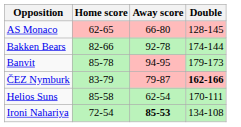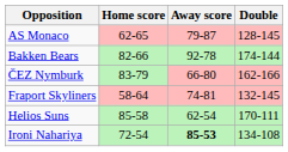 <table class="wikitable" style="text-align: center;">
 <tr>
 <th>Opposition</th>
 <th>Home score</th>
 <th>Away score</th>
 <th>Double</th>
 </tr>
 <tr>
 <td align="left"> <a href='#'>AS Monaco</a></td>
 <td bgcolor=#FFBBBB>62-65</td>
-<td bgcolor=#FFBBBB>66-80</td>
+<td bgcolor=#FFBBBB>79-87</td>
 <td bgcolor=#FFBBBB>128-145</td>
 </tr>
 <tr>
 <td align="left"> <a href='#'>Bakken Bears</a></td>
 <td bgcolor=#BBF3BB>82-66</td>
 <td bgcolor=#BBF3BB>92-78</td>
 <td bgcolor=#BBF3BB>174-144</td>
 </tr>
 <tr>
-<td align="left"> <a href='#'>Banvit</a></td>
-<td bgcolor=#BBF3BB>85-78</td>
-<td bgcolor=#FFBBBB>94-95</td>
-<td bgcolor=#BBF3BB>179-173</td>
+<td align="left"> <a href='#'>ČEZ Nymburk</a></td>
+<td bgcolor=#BBF3BB>83-79</td>
+<td bgcolor=#FFBBBB>66-80</td>
+<td bgcolor=#FFBBBB>162-166</td>
 </tr>
 <tr>
-<td align="left"> <a href='#'>ČEZ Nymburk</a></td>
-<td bgcolor=#BBF3BB>83-79</td>
-<td bgcolor=#FFBBBB>79-87</td>
-<td bgcolor=#FFBBBB><strong>162-166</strong></td>
+<td align="left"> <a href='#'>Fraport Skyliners</a></td>
+<td bgcolor=#FFBBBB>58-64</td>
+<td bgcolor=#FFBBBB>74-81</td>
+<td bgcolor=#FFBBBB>132-145</td>
 </tr>
 <tr>
 <td align="left"> <a href='#'>Helios Suns</a></td>
 <td bgcolor=#BBF3BB>85-58</td>
 <td bgcolor=#BBF3BB>62-54</td>
 <td bgcolor=#BBF3BB>170-111</td>
 </tr>
 <tr>
 <td align="left"> <a href='#'>Ironi Nahariya</a></td>
 <td bgcolor=#BBF3BB>72-54</td>
 <td bgcolor=#BBF3BB><strong>85-53</strong></td>
 <td bgcolor=#BBF3BB>134-108</td>
 </tr>
 </table>
